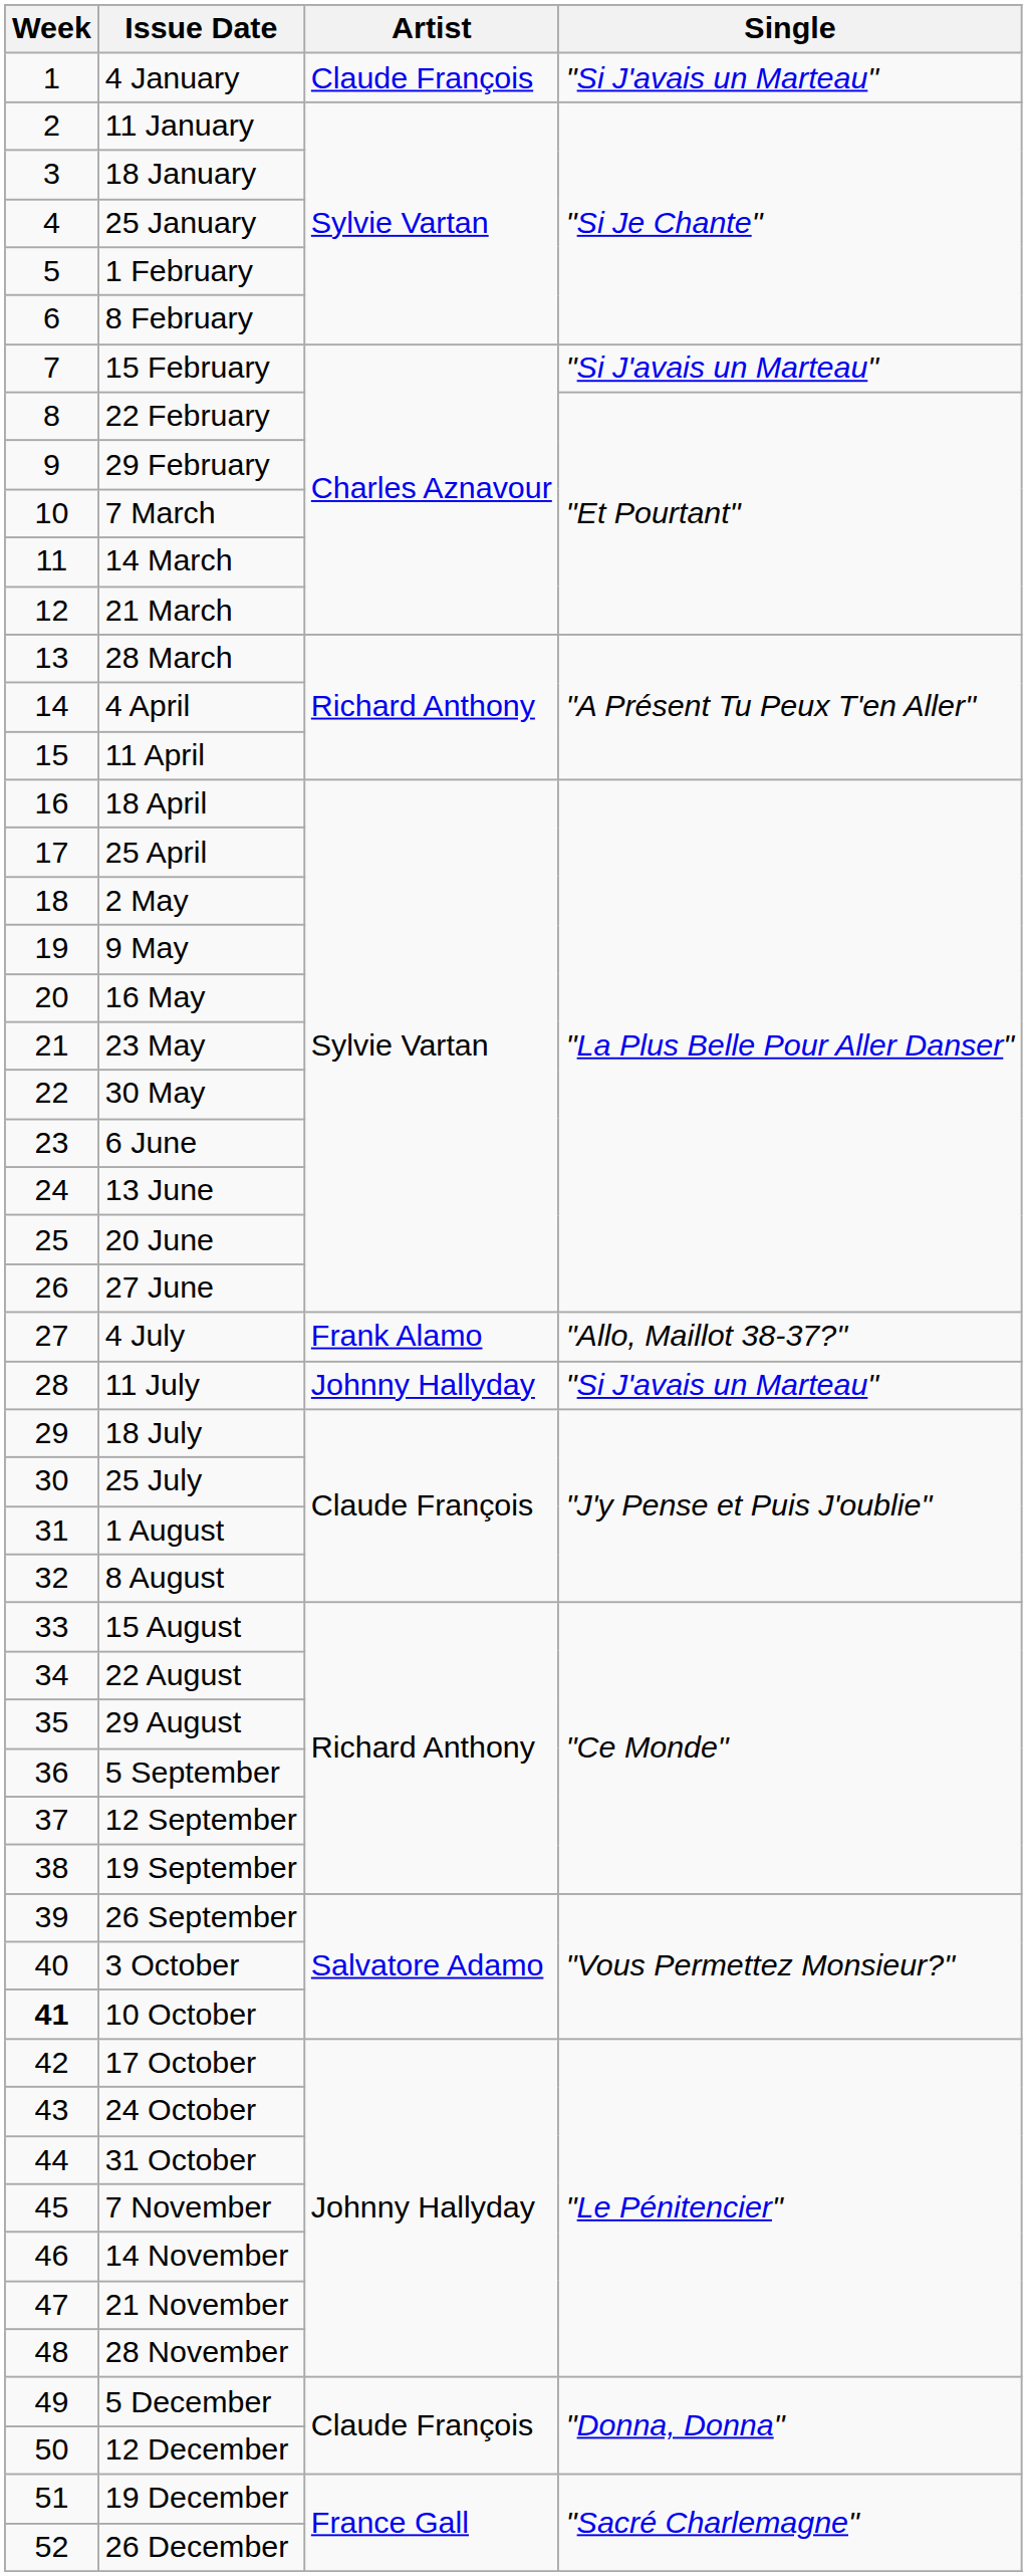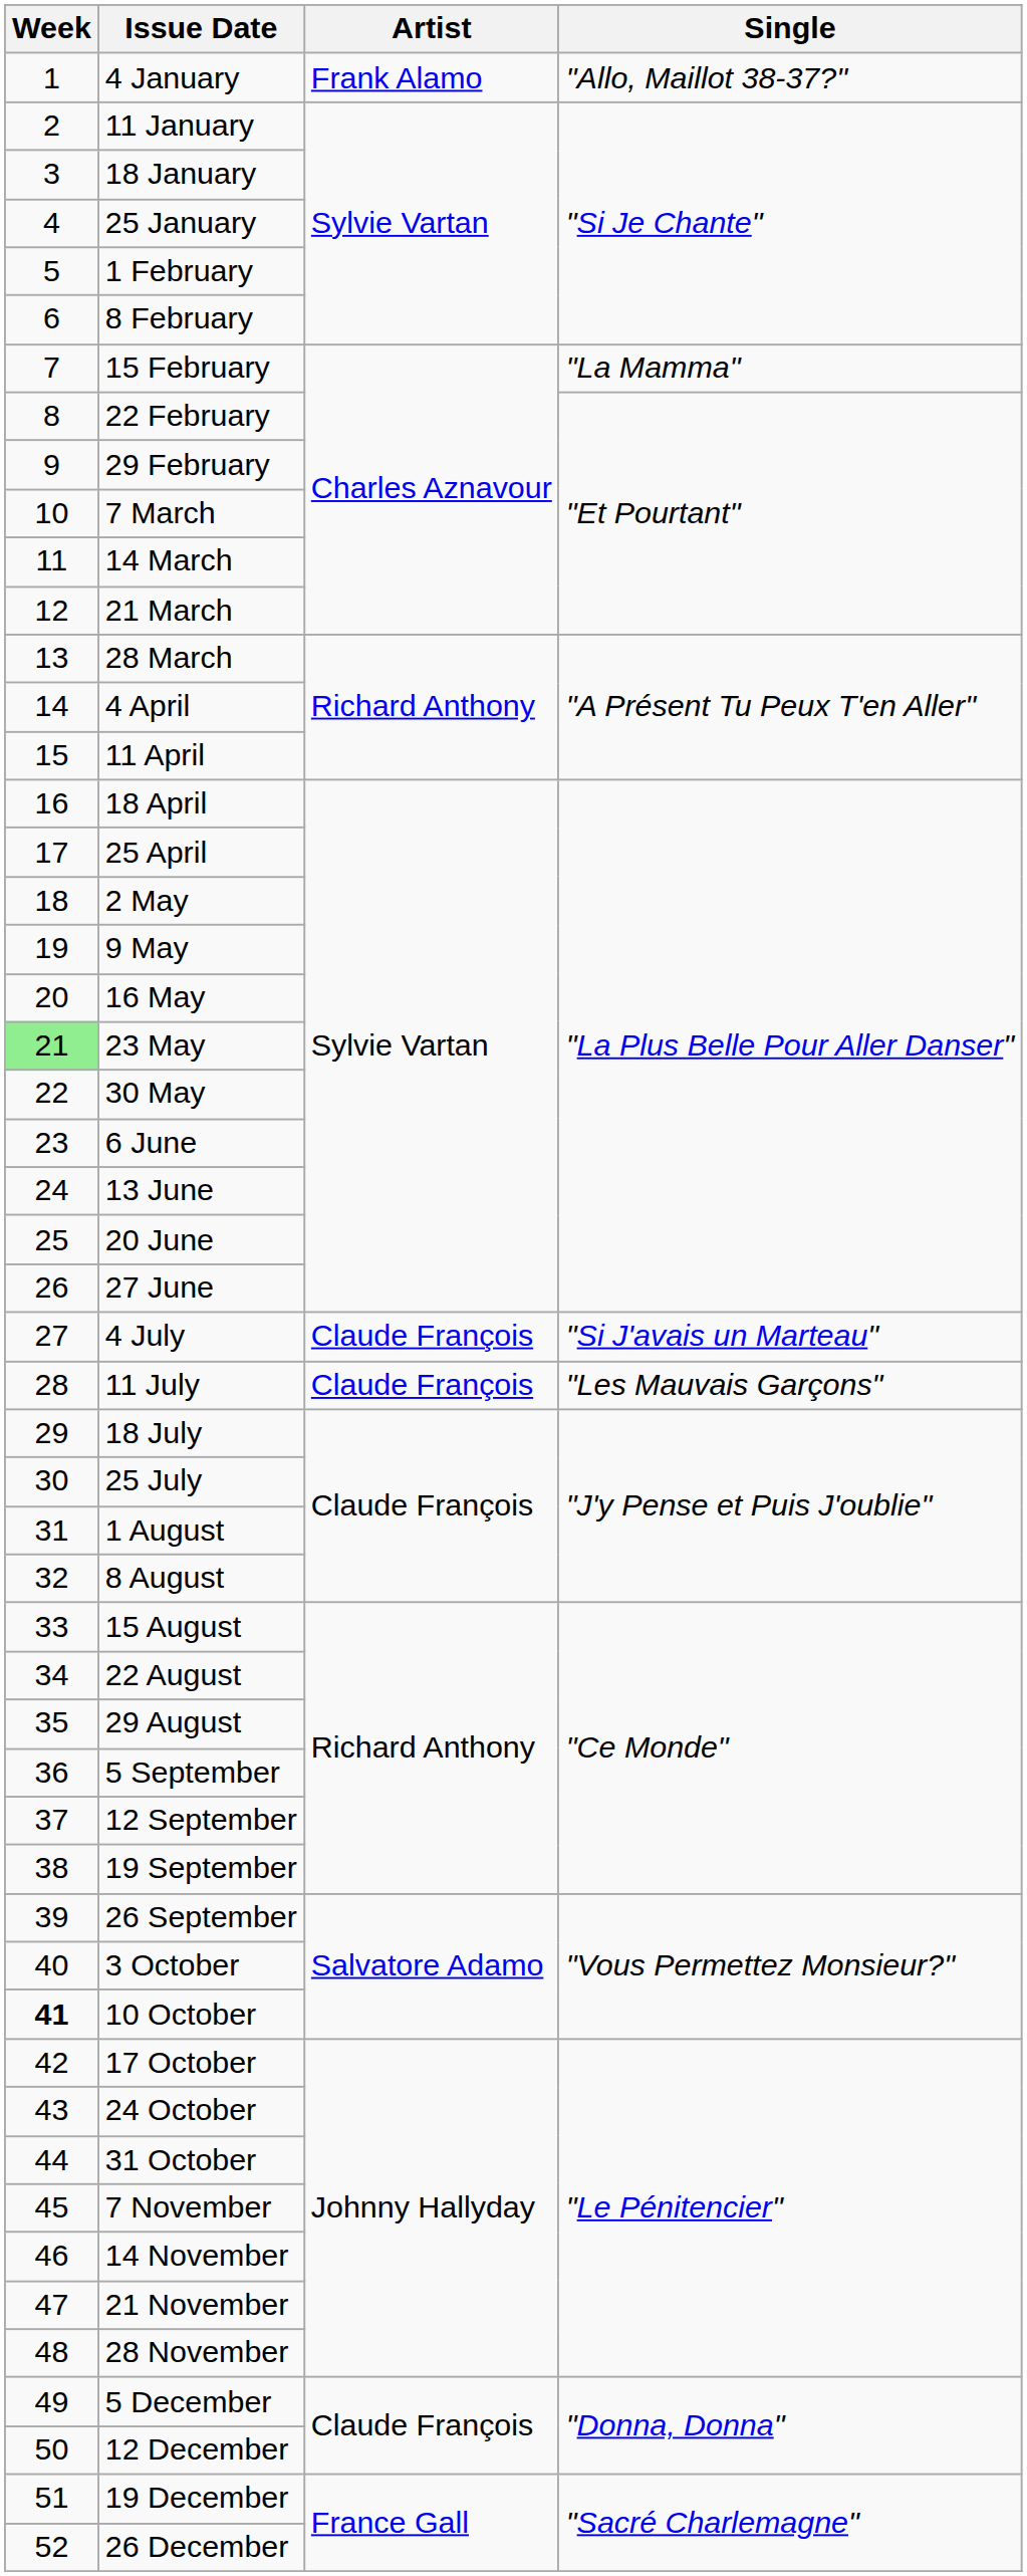 <table class="wikitable">
 <tr>
 <th>Week</th>
 <th>Issue Date</th>
 <th>Artist</th>
 <th>Single</th>
 </tr>
 <tr>
 <td style="text-align: center;">1</td>
 <td>4 January</td>
-<td><a href='#'>Claude François</a></td>
-<td><em>"<a href='#'>Si J'avais un Marteau</a>"</em></td>
+<td><a href='#'>Frank Alamo</a></td>
+<td><em>"Allo, Maillot 38-37?"</em></td>
 </tr>
 <tr>
 <td style="text-align: center;">2</td>
 <td>11 January</td>
 <td rowspan="5"><a href='#'>Sylvie Vartan</a></td>
 <td rowspan="5"><em>"<a href='#'>Si Je Chante</a>"</em></td>
 </tr>
 <tr>
 <td style="text-align: center;">3</td>
 <td>18 January</td>
 </tr>
 <tr>
 <td style="text-align: center;">4</td>
 <td>25 January</td>
 </tr>
 <tr>
 <td style="text-align: center;">5</td>
 <td>1 February</td>
 </tr>
 <tr>
 <td style="text-align: center;">6</td>
 <td>8 February</td>
 </tr>
 <tr>
 <td style="text-align: center;">7</td>
 <td>15 February</td>
 <td rowspan="6"><a href='#'>Charles Aznavour</a></td>
-<td><em>"<a href='#'>Si J'avais un Marteau</a>"</em></td>
+<td><em>"La Mamma"</em></td>
 </tr>
 <tr>
 <td style="text-align: center;">8</td>
 <td>22 February</td>
 <td rowspan="5"><em>"Et Pourtant"</em></td>
 </tr>
 <tr>
 <td style="text-align: center;">9</td>
 <td>29 February</td>
 </tr>
 <tr>
 <td style="text-align: center;">10</td>
 <td>7 March</td>
 </tr>
 <tr>
 <td style="text-align: center;">11</td>
 <td>14 March</td>
 </tr>
 <tr>
 <td style="text-align: center;">12</td>
 <td>21 March</td>
 </tr>
 <tr>
 <td style="text-align: center;">13</td>
 <td>28 March</td>
 <td rowspan="3"><a href='#'>Richard Anthony</a></td>
 <td rowspan="3"><em>"A Présent Tu Peux T'en Aller"</em></td>
 </tr>
 <tr>
 <td style="text-align: center;">14</td>
 <td>4 April</td>
 </tr>
 <tr>
 <td style="text-align: center;">15</td>
 <td>11 April</td>
 </tr>
 <tr>
 <td style="text-align: center;">16</td>
 <td>18 April</td>
 <td rowspan="11">Sylvie Vartan</td>
 <td rowspan="11"><em>"<a href='#'>La Plus Belle Pour Aller Danser</a>"</em></td>
 </tr>
 <tr>
 <td style="text-align: center;">17</td>
 <td>25 April</td>
 </tr>
 <tr>
 <td style="text-align: center;">18</td>
 <td>2 May</td>
 </tr>
 <tr>
 <td style="text-align: center;">19</td>
 <td>9 May</td>
 </tr>
 <tr>
 <td style="text-align: center;">20</td>
 <td>16 May</td>
 </tr>
 <tr>
-<td style="text-align: center;">21</td>
+<td style="background: lightgreen; text-align: center;">21</td>
 <td>23 May</td>
 </tr>
 <tr>
 <td style="text-align: center;">22</td>
 <td>30 May</td>
 </tr>
 <tr>
 <td style="text-align: center;">23</td>
 <td>6 June</td>
 </tr>
 <tr>
 <td style="text-align: center;">24</td>
 <td>13 June</td>
 </tr>
 <tr>
 <td style="text-align: center;">25</td>
 <td>20 June</td>
 </tr>
 <tr>
 <td style="text-align: center;">26</td>
 <td>27 June</td>
 </tr>
 <tr>
 <td style="text-align: center;">27</td>
 <td>4 July</td>
-<td><a href='#'>Frank Alamo</a></td>
-<td><em>"Allo, Maillot 38-37?"</em></td>
+<td><a href='#'>Claude François</a></td>
+<td><em>"<a href='#'>Si J'avais un Marteau</a>"</em></td>
 </tr>
 <tr>
 <td style="text-align: center;">28</td>
 <td>11 July</td>
-<td><a href='#'>Johnny Hallyday</a></td>
-<td><em>"<a href='#'>Si J'avais un Marteau</a>"</em></td>
+<td><a href='#'>Claude François</a></td>
+<td><em>"Les Mauvais Garçons"</em></td>
 </tr>
 <tr>
 <td style="text-align: center;">29</td>
 <td>18 July</td>
 <td rowspan="4">Claude François</td>
 <td rowspan="4"><em>"J'y Pense et Puis J'oublie"</em></td>
 </tr>
 <tr>
 <td style="text-align: center;">30</td>
 <td>25 July</td>
 </tr>
 <tr>
 <td style="text-align: center;">31</td>
 <td>1 August</td>
 </tr>
 <tr>
 <td style="text-align: center;">32</td>
 <td>8 August</td>
 </tr>
 <tr>
 <td style="text-align: center;">33</td>
 <td>15 August</td>
 <td rowspan="6">Richard Anthony</td>
 <td rowspan="6"><em>"Ce Monde"</em></td>
 </tr>
 <tr>
 <td style="text-align: center;">34</td>
 <td>22 August</td>
 </tr>
 <tr>
 <td style="text-align: center;">35</td>
 <td>29 August</td>
 </tr>
 <tr>
 <td style="text-align: center;">36</td>
 <td>5 September</td>
 </tr>
 <tr>
 <td style="text-align: center;">37</td>
 <td>12 September</td>
 </tr>
 <tr>
 <td style="text-align: center;">38</td>
 <td>19 September</td>
 </tr>
 <tr>
 <td style="text-align: center;">39</td>
 <td>26 September</td>
 <td rowspan="3"><a href='#'>Salvatore Adamo</a></td>
 <td rowspan="3"><em>"Vous Permettez Monsieur?"</em></td>
 </tr>
 <tr>
 <td style="text-align: center;">40</td>
 <td>3 October</td>
 </tr>
 <tr>
 <td style="text-align: center;"><strong>41</strong></td>
 <td>10 October</td>
 </tr>
 <tr>
 <td style="text-align: center;">42</td>
 <td>17 October</td>
 <td rowspan="7">Johnny Hallyday</td>
 <td rowspan="7"><em>"<a href='#'>Le Pénitencier</a>"</em></td>
 </tr>
 <tr>
 <td style="text-align: center;">43</td>
 <td>24 October</td>
 </tr>
 <tr>
 <td style="text-align: center;">44</td>
 <td>31 October</td>
 </tr>
 <tr>
 <td style="text-align: center;">45</td>
 <td>7 November</td>
 </tr>
 <tr>
 <td style="text-align: center;">46</td>
 <td>14 November</td>
 </tr>
 <tr>
 <td style="text-align: center;">47</td>
 <td>21 November</td>
 </tr>
 <tr>
 <td style="text-align: center;">48</td>
 <td>28 November</td>
 </tr>
 <tr>
 <td style="text-align: center;">49</td>
 <td>5 December</td>
 <td rowspan="2">Claude François</td>
 <td rowspan="2"><em>"<a href='#'>Donna, Donna</a>"</em></td>
 </tr>
 <tr>
 <td style="text-align: center;">50</td>
 <td>12 December</td>
 </tr>
 <tr>
 <td style="text-align: center;">51</td>
 <td>19 December</td>
 <td rowspan="2"><a href='#'>France Gall</a></td>
 <td rowspan="2"><em>"<a href='#'>Sacré Charlemagne</a>"</em></td>
 </tr>
 <tr>
 <td style="text-align: center;">52</td>
 <td>26 December</td>
 </tr>
 <tr>
 </tr>
 </table>
